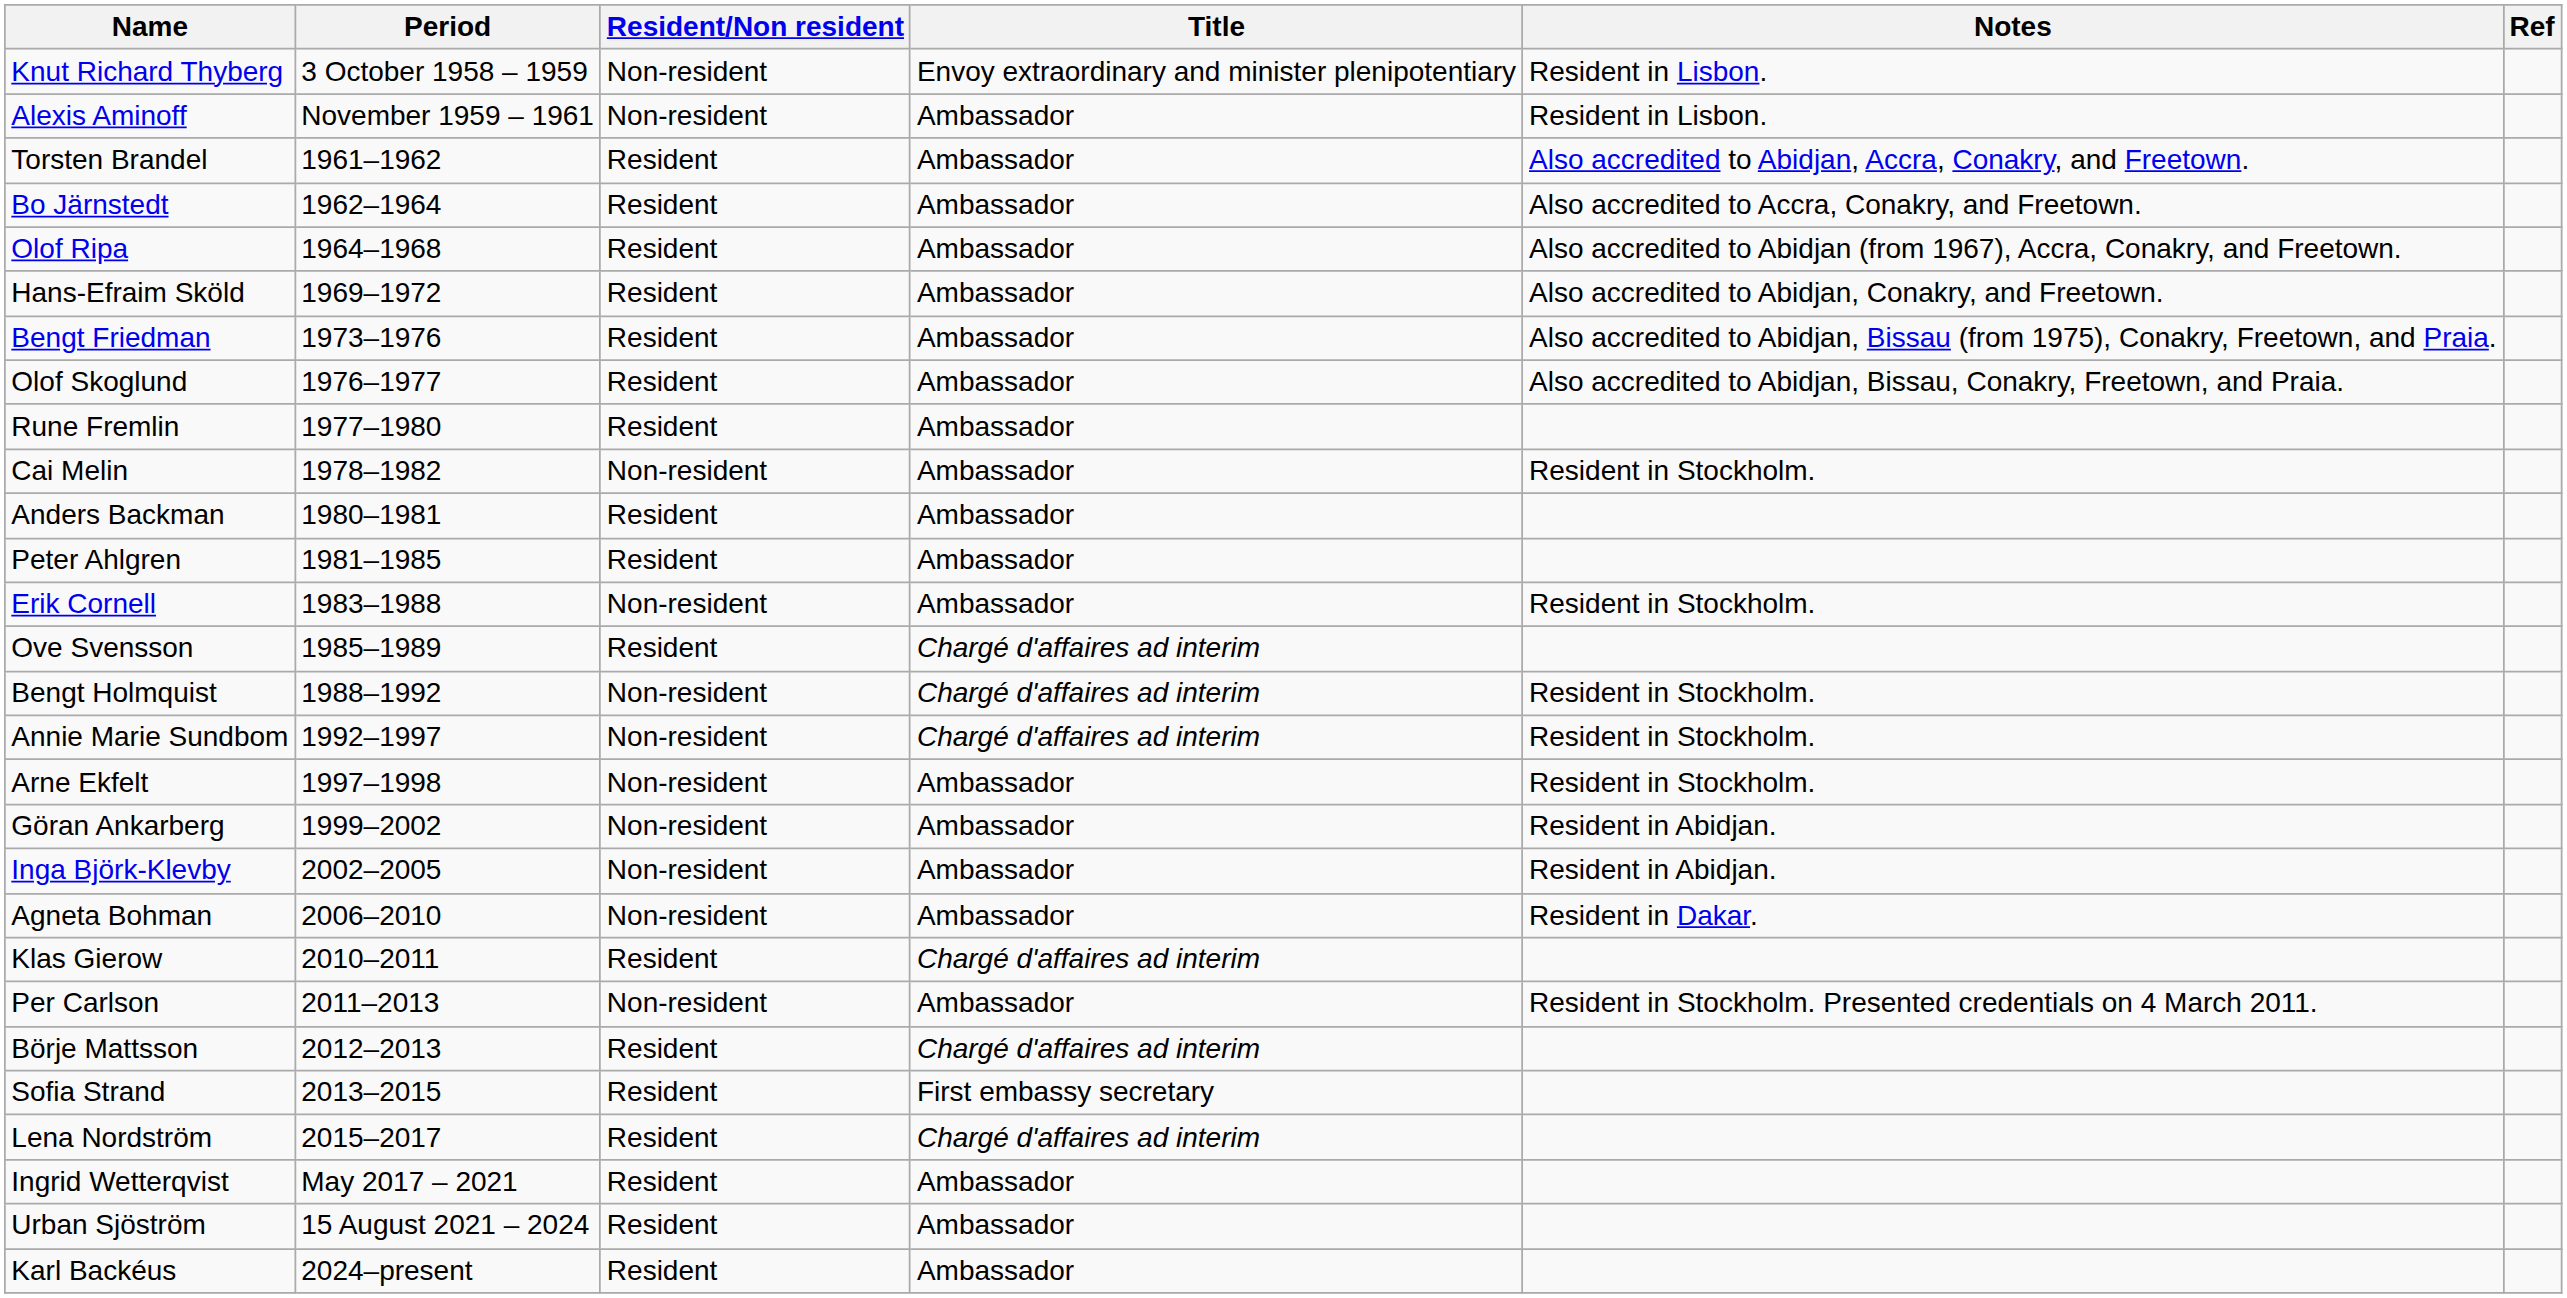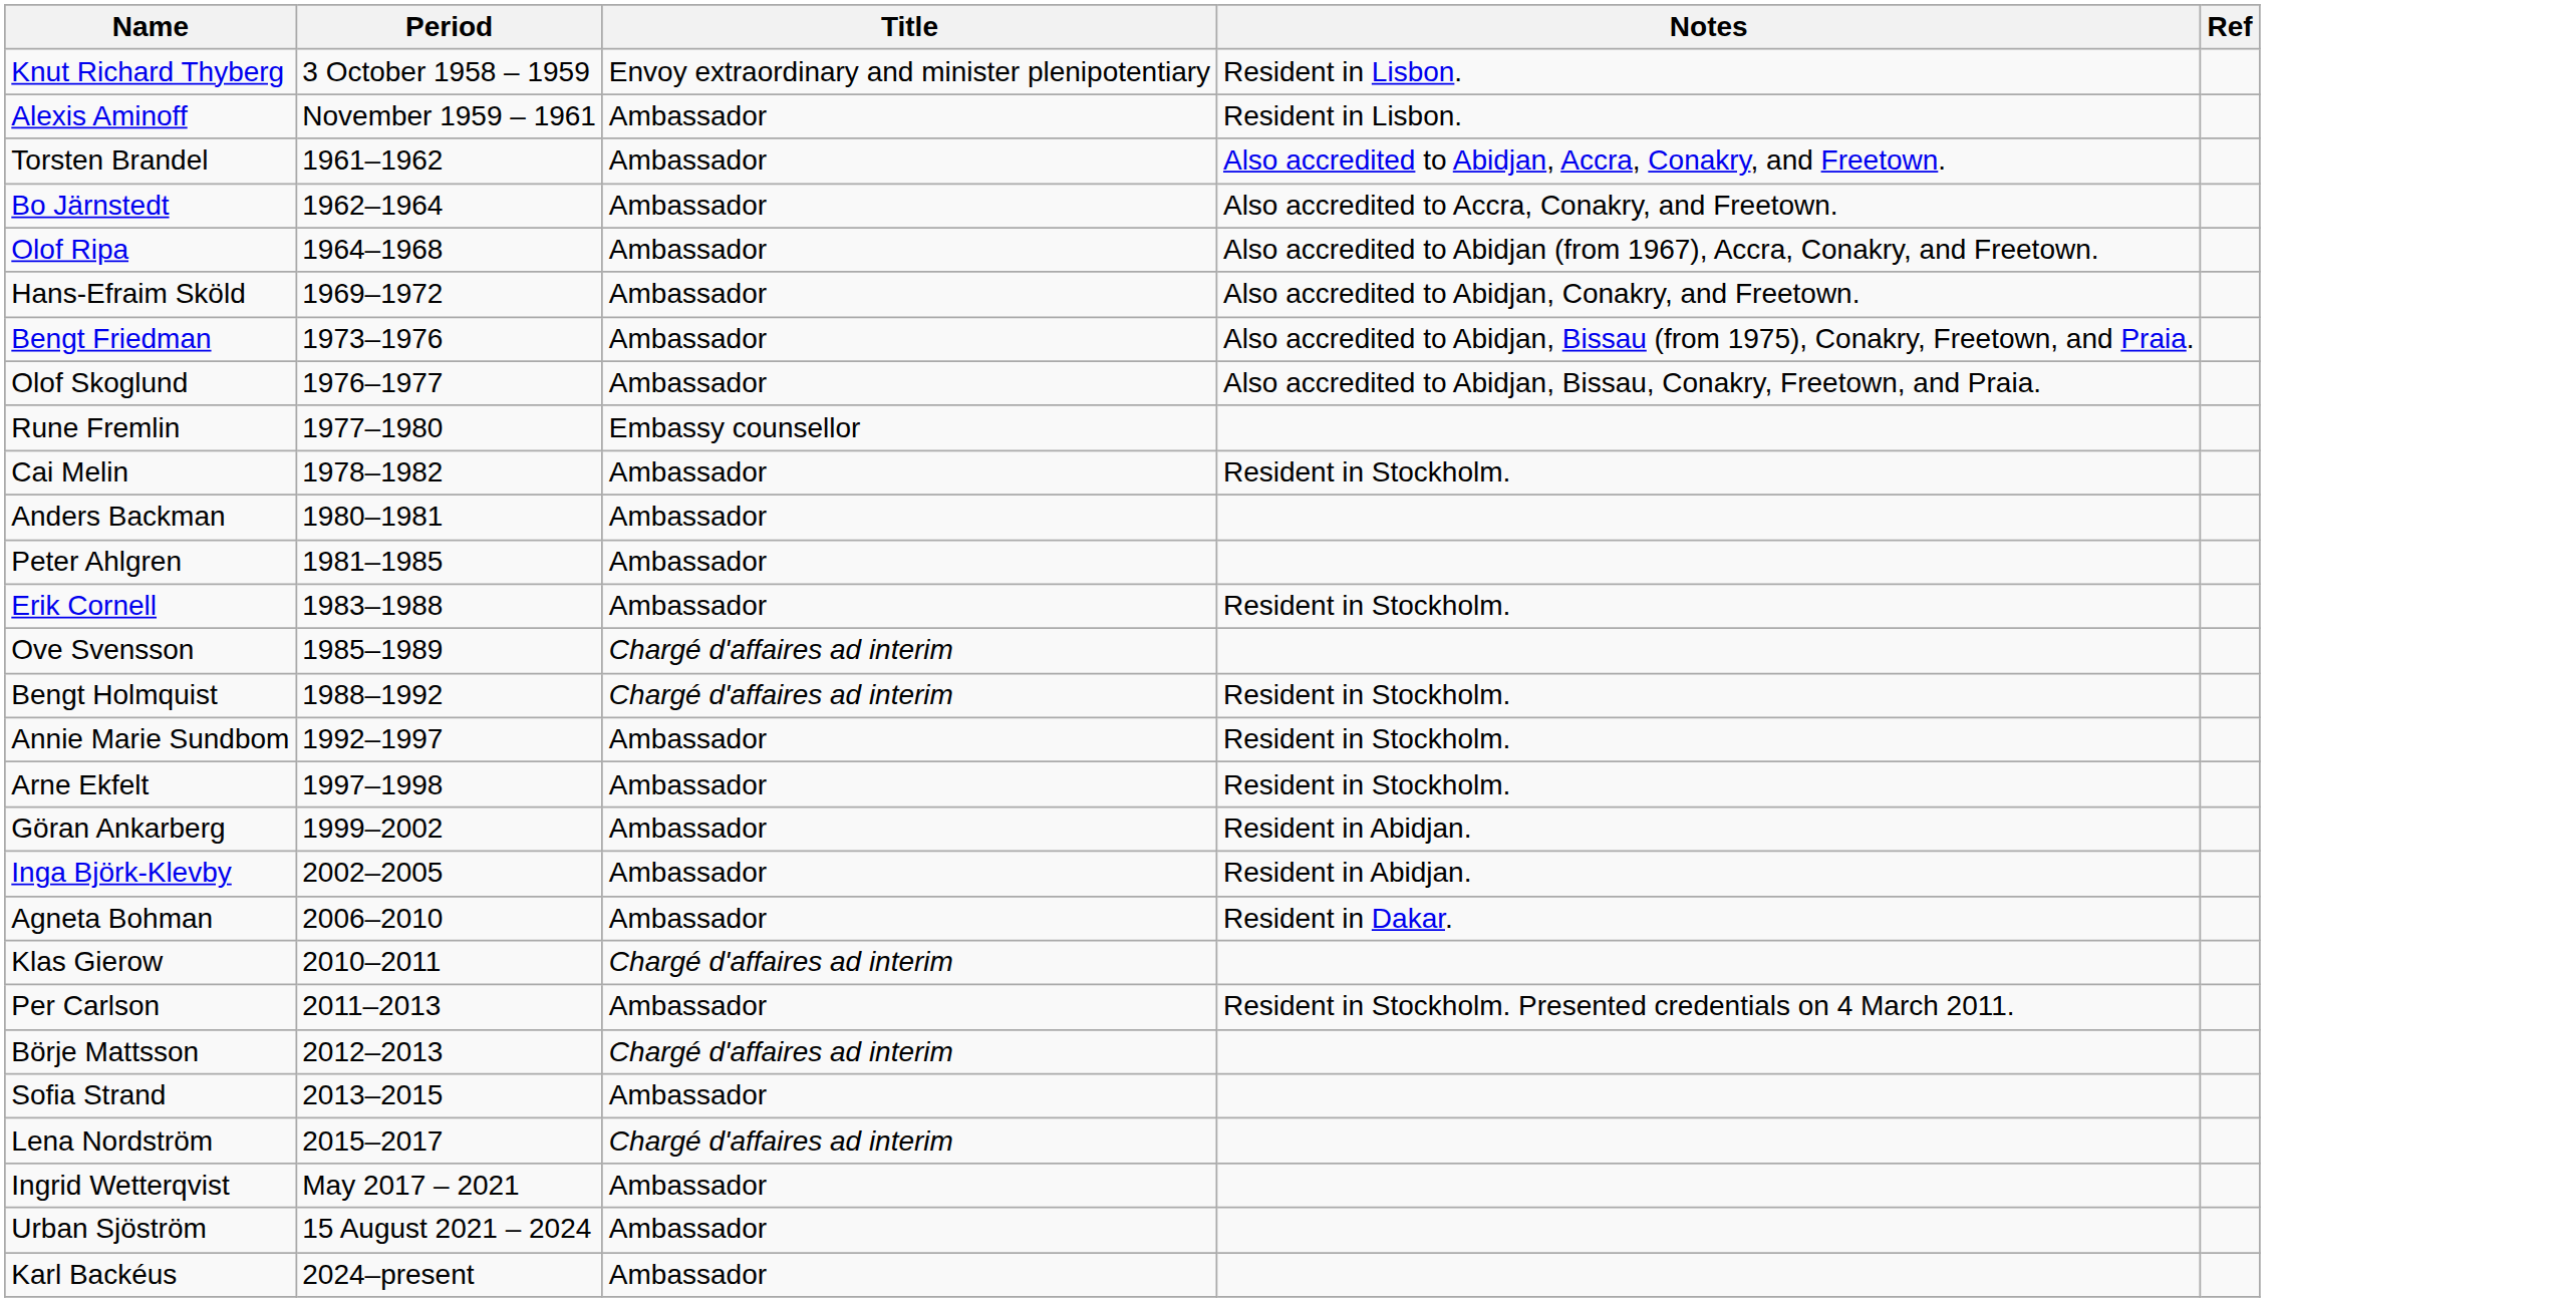 <table class="wikitable">
 <tr>
 <th>Name</th>
 <th>Period</th>
-<th><a href='#'>Resident/Non resident</a></th>
 <th>Title</th>
 <th>Notes</th>
 <th>Ref</th>
 </tr>
 <tr>
 <td><a href='#'>Knut Richard Thyberg</a></td>
 <td>3 October 1958 – 1959</td>
-<td> Non-resident</td>
 <td>Envoy extraordinary and minister plenipotentiary</td>
 <td>Resident in <a href='#'>Lisbon</a>.</td>
 <td></td>
 </tr>
 <tr>
 <td><a href='#'>Alexis Aminoff</a></td>
 <td>November 1959 – 1961</td>
-<td> Non-resident</td>
 <td>Ambassador</td>
 <td>Resident in Lisbon.</td>
 <td></td>
 </tr>
 <tr>
 <td>Torsten Brandel</td>
 <td>1961–1962</td>
-<td> Resident</td>
 <td>Ambassador</td>
 <td><a href='#'>Also accredited</a> to <a href='#'>Abidjan</a>, <a href='#'>Accra</a>, <a href='#'>Conakry</a>, and <a href='#'>Freetown</a>.</td>
 <td></td>
 </tr>
 <tr>
 <td><a href='#'>Bo Järnstedt</a></td>
 <td>1962–1964</td>
-<td> Resident</td>
 <td>Ambassador</td>
 <td>Also accredited to Accra, Conakry, and Freetown.</td>
 <td></td>
 </tr>
 <tr>
 <td><a href='#'>Olof Ripa</a></td>
 <td>1964–1968</td>
-<td> Resident</td>
 <td>Ambassador</td>
 <td>Also accredited to Abidjan (from 1967), Accra, Conakry, and Freetown.</td>
 <td></td>
 </tr>
 <tr>
 <td>Hans-Efraim Sköld</td>
 <td>1969–1972</td>
-<td> Resident</td>
 <td>Ambassador</td>
 <td>Also accredited to Abidjan, Conakry, and Freetown.</td>
 <td></td>
 </tr>
 <tr>
 <td><a href='#'>Bengt Friedman</a></td>
 <td>1973–1976</td>
-<td> Resident</td>
 <td>Ambassador</td>
 <td>Also accredited to Abidjan, <a href='#'>Bissau</a> (from 1975), Conakry, Freetown, and <a href='#'>Praia</a>.</td>
 <td></td>
 </tr>
 <tr>
 <td>Olof Skoglund</td>
 <td>1976–1977</td>
-<td> Resident</td>
 <td>Ambassador</td>
 <td>Also accredited to Abidjan, Bissau, Conakry, Freetown, and Praia.</td>
 <td></td>
 </tr>
 <tr>
 <td>Rune Fremlin</td>
 <td>1977–1980</td>
-<td> Resident</td>
-<td>Ambassador</td>
+<td>Embassy counsellor</td>
 <td></td>
 <td></td>
 </tr>
 <tr>
 <td>Cai Melin</td>
 <td>1978–1982</td>
-<td> Non-resident</td>
 <td>Ambassador</td>
 <td>Resident in Stockholm.</td>
 <td></td>
 </tr>
 <tr>
 <td>Anders Backman</td>
 <td>1980–1981</td>
-<td> Resident</td>
 <td>Ambassador</td>
 <td></td>
 <td></td>
 </tr>
 <tr>
 <td>Peter Ahlgren</td>
 <td>1981–1985</td>
-<td> Resident</td>
 <td>Ambassador</td>
 <td></td>
 <td></td>
 </tr>
 <tr>
 <td><a href='#'>Erik Cornell</a></td>
 <td>1983–1988</td>
-<td> Non-resident</td>
 <td>Ambassador</td>
 <td>Resident in Stockholm.</td>
 <td></td>
 </tr>
 <tr>
 <td>Ove Svensson</td>
 <td>1985–1989</td>
-<td> Resident</td>
 <td><em>Chargé d'affaires ad interim</em></td>
 <td></td>
 <td></td>
 </tr>
 <tr>
 <td>Bengt Holmquist</td>
 <td>1988–1992</td>
-<td> Non-resident</td>
 <td><em>Chargé d'affaires ad interim</em></td>
 <td>Resident in Stockholm.</td>
 <td></td>
 </tr>
 <tr>
 <td>Annie Marie Sundbom</td>
 <td>1992–1997</td>
-<td> Non-resident</td>
-<td><em>Chargé d'affaires ad interim</em></td>
+<td>Ambassador</td>
 <td>Resident in Stockholm.</td>
 <td></td>
 </tr>
 <tr>
 <td>Arne Ekfelt</td>
 <td>1997–1998</td>
-<td> Non-resident</td>
 <td>Ambassador</td>
 <td>Resident in Stockholm.</td>
 <td></td>
 </tr>
 <tr>
 <td>Göran Ankarberg</td>
 <td>1999–2002</td>
-<td> Non-resident</td>
 <td>Ambassador</td>
 <td>Resident in Abidjan.</td>
 <td></td>
 </tr>
 <tr>
 <td><a href='#'>Inga Björk-Klevby</a></td>
 <td>2002–2005</td>
-<td> Non-resident</td>
 <td>Ambassador</td>
 <td>Resident in Abidjan.</td>
 <td></td>
 </tr>
 <tr>
 <td>Agneta Bohman</td>
 <td>2006–2010</td>
-<td> Non-resident</td>
 <td>Ambassador</td>
 <td>Resident in <a href='#'>Dakar</a>.</td>
 <td></td>
 </tr>
 <tr>
 <td>Klas Gierow</td>
 <td>2010–2011</td>
-<td> Resident</td>
 <td><em>Chargé d'affaires ad interim</em></td>
 <td></td>
 <td></td>
 </tr>
 <tr>
 <td>Per Carlson</td>
 <td>2011–2013</td>
-<td> Non-resident</td>
 <td>Ambassador</td>
 <td>Resident in Stockholm. Presented credentials on 4 March 2011.</td>
 <td></td>
 </tr>
 <tr>
 <td>Börje Mattsson</td>
 <td>2012–2013</td>
-<td> Resident</td>
 <td><em>Chargé d'affaires ad interim</em></td>
 <td></td>
 <td></td>
 </tr>
 <tr>
 <td>Sofia Strand</td>
 <td>2013–2015</td>
-<td> Resident</td>
-<td>First embassy secretary</td>
+<td>Ambassador</td>
 <td></td>
 <td></td>
 </tr>
 <tr>
 <td>Lena Nordström</td>
 <td>2015–2017</td>
-<td> Resident</td>
 <td><em>Chargé d'affaires ad interim</em></td>
 <td></td>
 <td></td>
 </tr>
 <tr>
 <td>Ingrid Wetterqvist</td>
 <td>May 2017 – 2021</td>
-<td> Resident</td>
 <td>Ambassador</td>
 <td></td>
 <td></td>
 </tr>
 <tr>
 <td>Urban Sjöström</td>
 <td>15 August 2021 – 2024</td>
-<td> Resident</td>
 <td>Ambassador</td>
 <td></td>
 <td></td>
 </tr>
 <tr>
 <td>Karl Backéus</td>
 <td>2024–present</td>
-<td> Resident</td>
 <td>Ambassador</td>
 <td></td>
 <td></td>
 </tr>
 </table>
